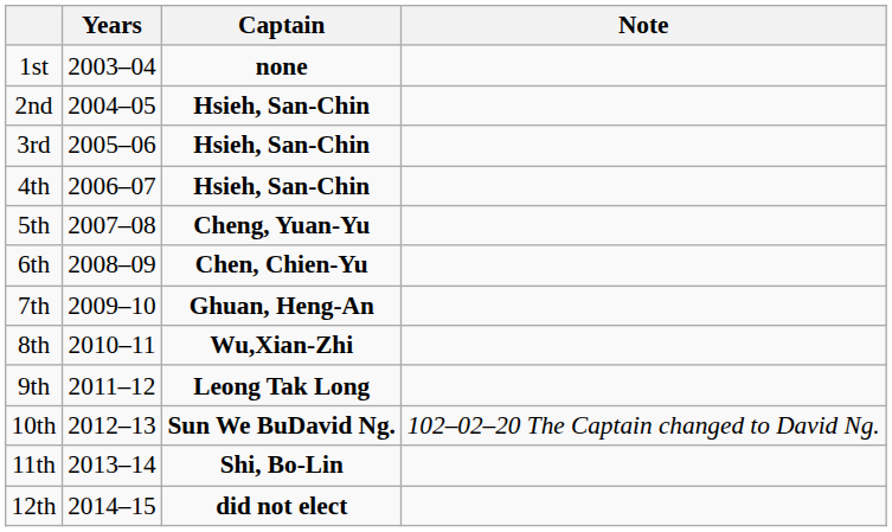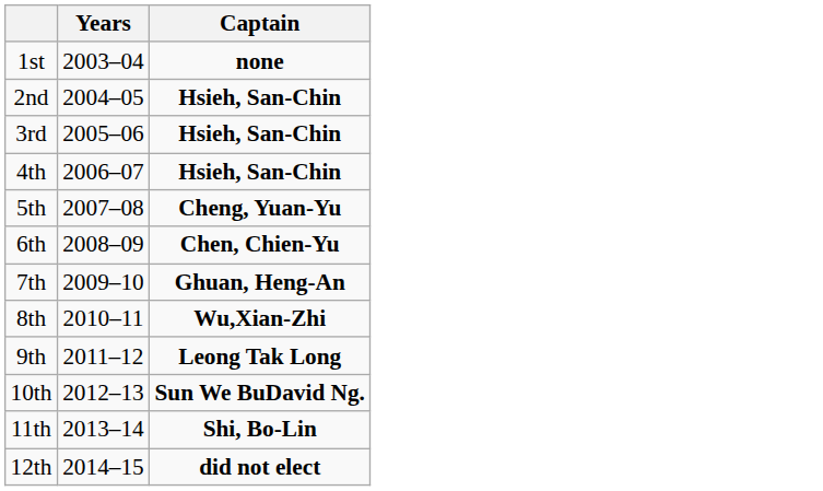 <table class="wikitable" style="text-align: center;">
 <tr>
 <th></th>
 <th>Years</th>
 <th>Captain</th>
-<th>Note</th>
 </tr>
 <tr>
 <td>1st</td>
 <td>2003–04</td>
 <td><strong>none</strong></td>
-<td></td>
 </tr>
 <tr>
 <td>2nd</td>
 <td>2004–05</td>
 <td><strong>Hsieh, San-Chin</strong></td>
-<td></td>
 </tr>
 <tr>
 <td>3rd</td>
 <td>2005–06</td>
 <td><strong>Hsieh, San-Chin</strong></td>
-<td></td>
 </tr>
 <tr>
 <td>4th</td>
 <td>2006–07</td>
 <td><strong>Hsieh, San-Chin</strong></td>
-<td></td>
 </tr>
 <tr>
 <td>5th</td>
 <td>2007–08</td>
 <td><strong>Cheng, Yuan-Yu</strong></td>
-<td></td>
 </tr>
 <tr>
 <td>6th</td>
 <td>2008–09</td>
 <td><strong>Chen, Chien-Yu</strong></td>
-<td></td>
 </tr>
 <tr>
 <td>7th</td>
 <td>2009–10</td>
 <td><strong>Ghuan, Heng-An</strong></td>
-<td></td>
 </tr>
 <tr>
 <td>8th</td>
 <td>2010–11</td>
 <td><strong>Wu,Xian-Zhi</strong></td>
-<td></td>
 </tr>
 <tr>
 <td>9th</td>
 <td>2011–12</td>
 <td><strong>Leong Tak Long</strong></td>
-<td></td>
 </tr>
 <tr>
 <td>10th</td>
 <td>2012–13</td>
 <td><strong>Sun We Bu</strong><strong>David Ng.</strong></td>
-<td><em>102–02–20 The Captain changed to David Ng.</em></td>
 </tr>
 <tr>
 <td>11th</td>
 <td>2013–14</td>
 <td><strong>Shi, Bo-Lin</strong></td>
-<td></td>
 </tr>
 <tr>
 <td>12th</td>
 <td>2014–15</td>
 <td><strong>did not elect</strong></td>
-<td></td>
 </tr>
 </table>
